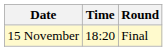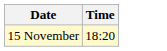 <table class="wikitable">
 <tr>
 <th>Date</th>
 <th>Time</th>
-<th>Round</th>
 </tr>
 <tr style=background:lemonchiffon>
 <td>15 November</td>
 <td>18:20</td>
-<td>Final</td>
 </tr>
 </table>
